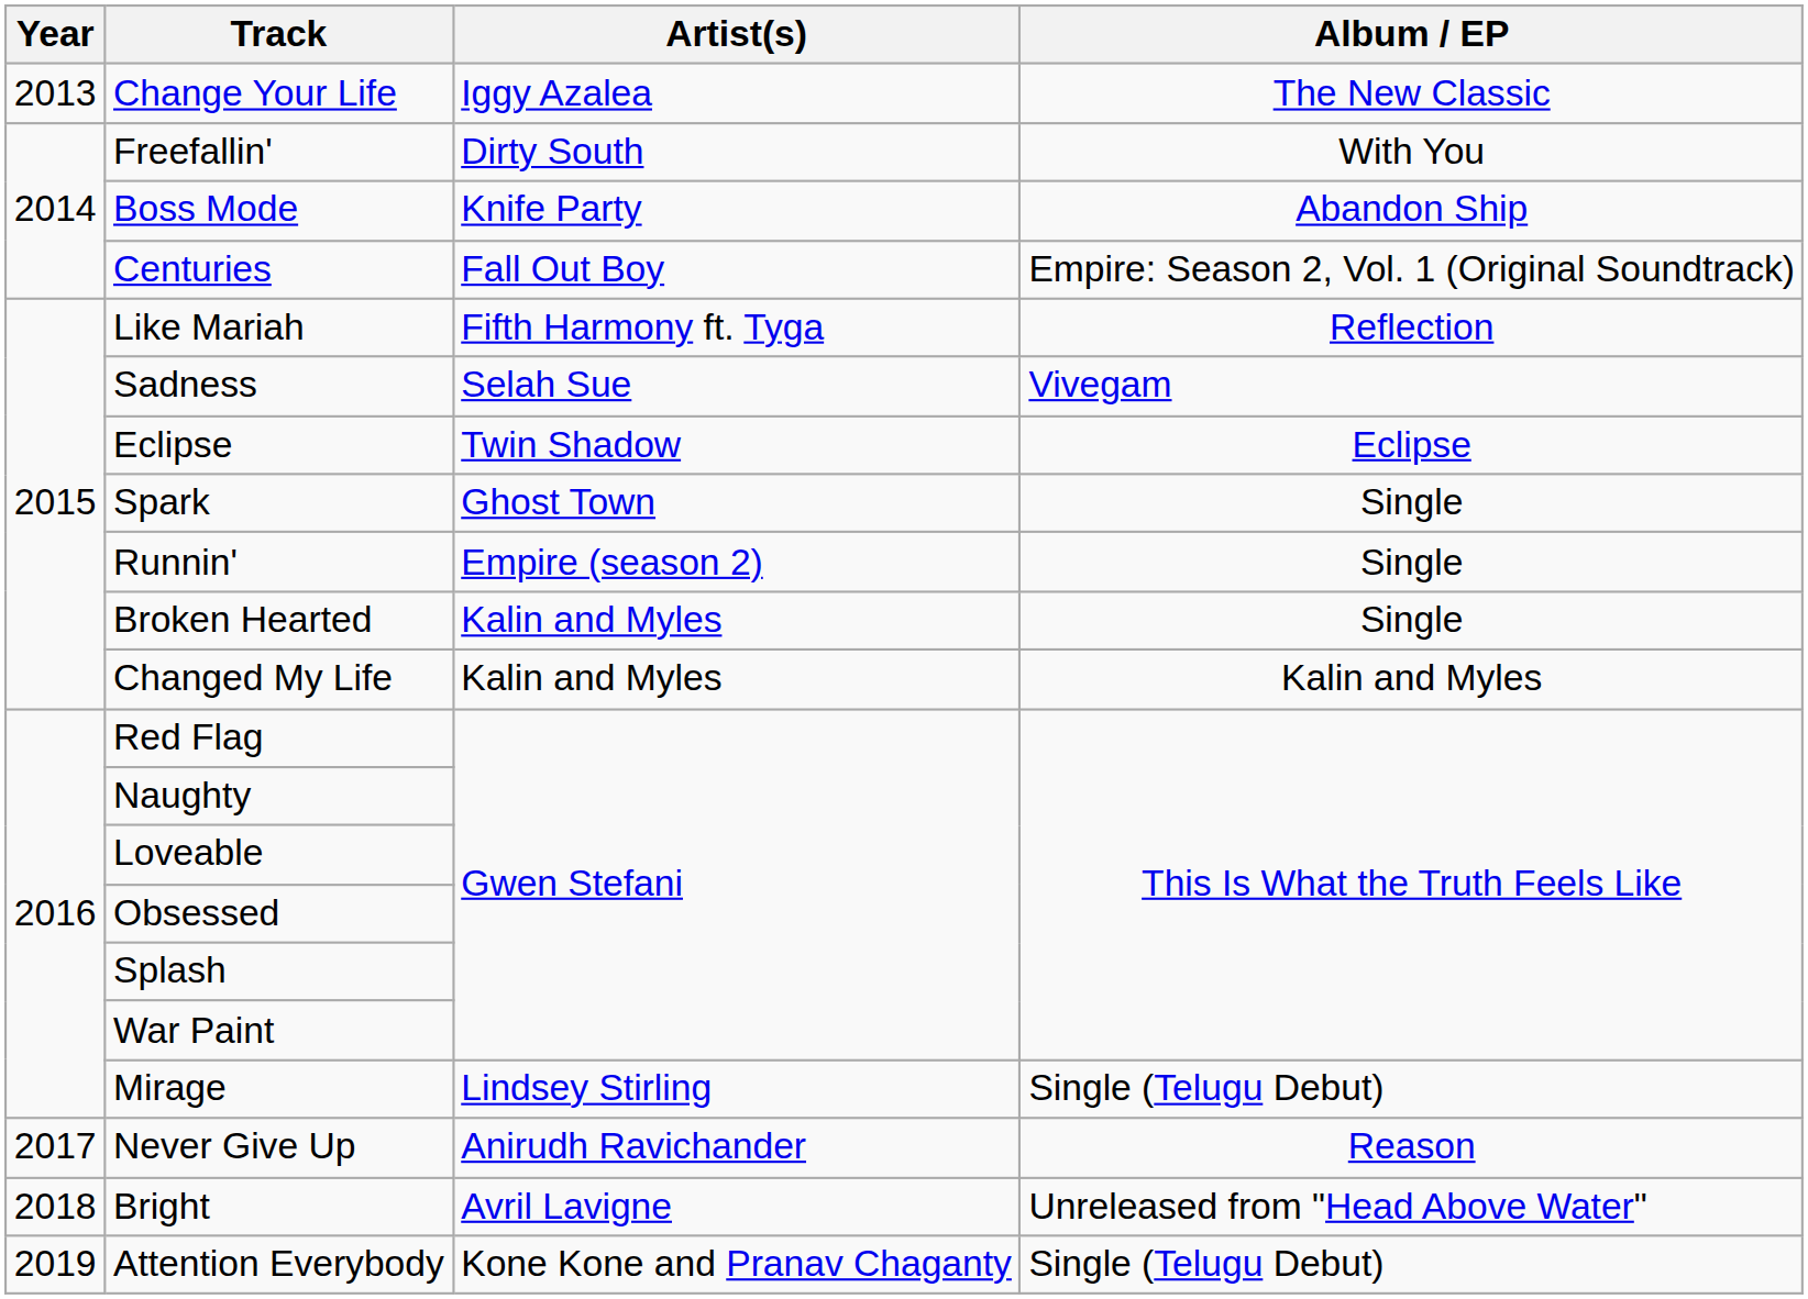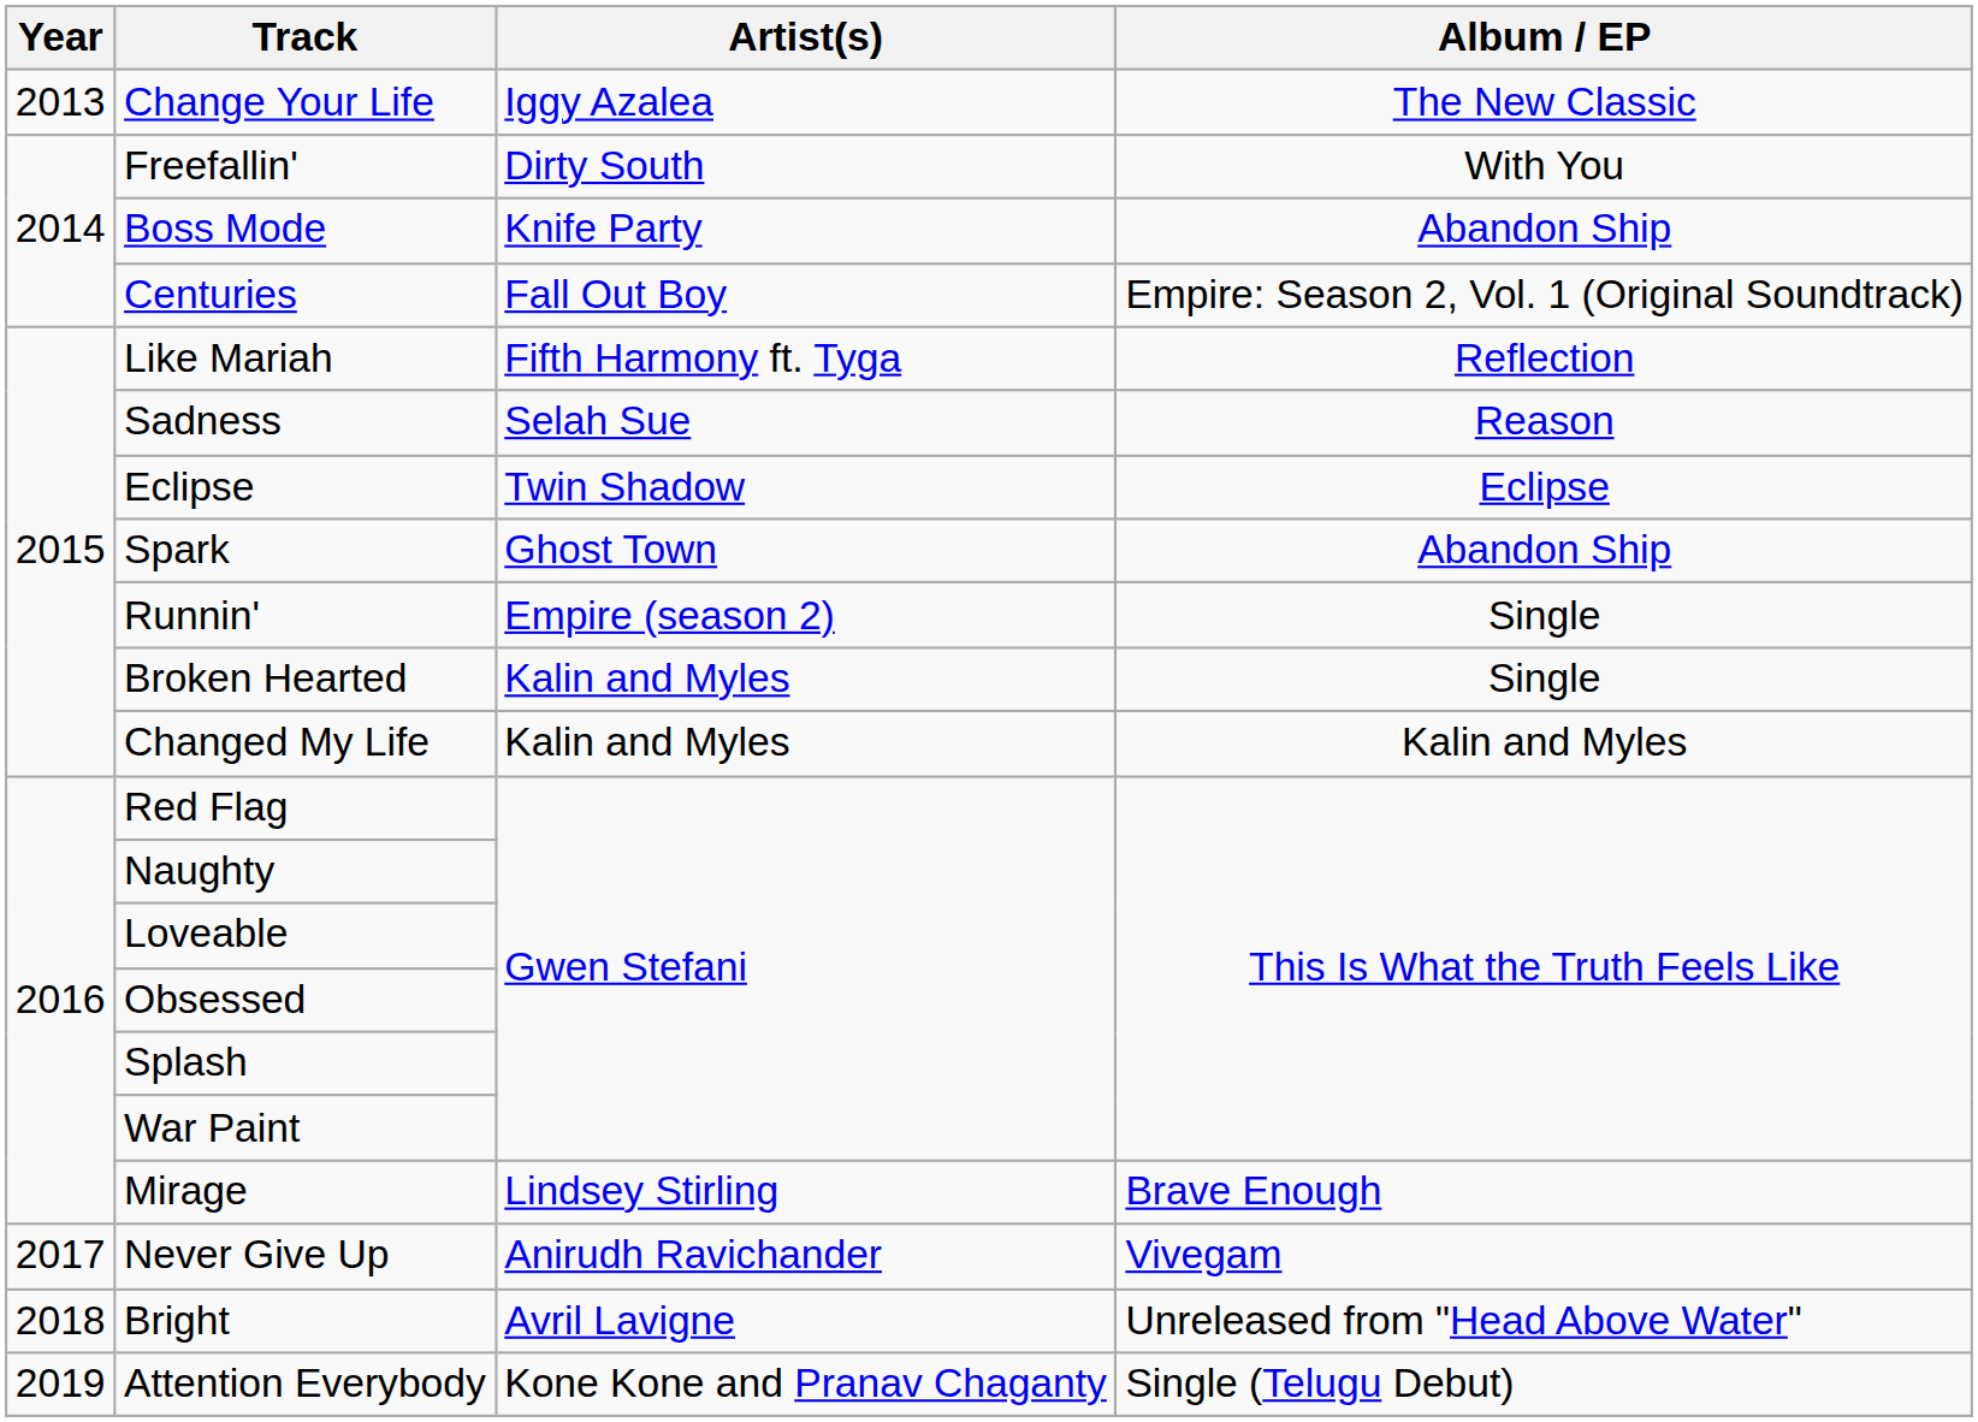 <table class="wikitable">
 <tr>
 <th>Year</th>
 <th>Track</th>
 <th>Artist(s)</th>
 <th>Album / EP</th>
 </tr>
 <tr>
 <td rowspan="1">2013</td>
 <td><a href='#'>Change Your Life</a></td>
 <td><a href='#'>Iggy Azalea</a></td>
 <td style="text-align:center;"><a href='#'>The New Classic</a></td>
 </tr>
 <tr>
 <td rowspan ="3">2014</td>
 <td>Freefallin'</td>
 <td><a href='#'>Dirty South</a></td>
 <td style="text-align:center;">With You</td>
 </tr>
 <tr>
 <td><a href='#'>Boss Mode</a></td>
 <td><a href='#'>Knife Party</a></td>
 <td style="text-align:center;"><a href='#'>Abandon Ship</a></td>
 </tr>
 <tr>
 <td><a href='#'>Centuries</a></td>
 <td><a href='#'>Fall Out Boy</a></td>
 <td style="text-align:center;">Empire: Season 2, Vol. 1 (Original Soundtrack)</td>
 </tr>
 <tr>
 <td rowspan="7">2015</td>
 <td>Like Mariah</td>
 <td><a href='#'>Fifth Harmony</a> ft. <a href='#'>Tyga</a></td>
 <td style="text-align:center;"><a href='#'>Reflection</a></td>
 </tr>
 <tr>
 <td>Sadness</td>
 <td><a href='#'>Selah Sue</a></td>
-<td><a href='#'>Vivegam</a></td>
+<td style="text-align:center;"><a href='#'>Reason</a></td>
 </tr>
 <tr>
 <td>Eclipse</td>
 <td><a href='#'>Twin Shadow</a></td>
 <td style="text-align:center;"><a href='#'>Eclipse</a></td>
 </tr>
 <tr>
 <td>Spark</td>
 <td><a href='#'>Ghost Town</a></td>
-<td style="text-align:center;">Single</td>
+<td style="text-align:center;"><a href='#'>Abandon Ship</a></td>
 </tr>
 <tr>
 <td>Runnin'</td>
 <td><a href='#'>Empire (season 2)</a></td>
 <td style="text-align:center;">Single</td>
 </tr>
 <tr>
 <td>Broken Hearted</td>
 <td><a href='#'>Kalin and Myles</a></td>
 <td style="text-align:center;">Single</td>
 </tr>
 <tr>
 <td>Changed My Life</td>
 <td>Kalin and Myles</td>
 <td style="text-align:center;">Kalin and Myles</td>
 </tr>
 <tr>
 <td rowspan="7">2016</td>
 <td>Red Flag</td>
 <td rowspan="6"><a href='#'>Gwen Stefani</a></td>
 <td rowspan="6" style="text-align:center;"><a href='#'>This Is What the Truth Feels Like</a></td>
 </tr>
 <tr>
 <td>Naughty</td>
 </tr>
 <tr>
 <td>Loveable</td>
 </tr>
 <tr>
 <td>Obsessed</td>
 </tr>
 <tr>
 <td>Splash</td>
 </tr>
 <tr>
 <td>War Paint</td>
 </tr>
 <tr>
 <td>Mirage</td>
 <td><a href='#'>Lindsey Stirling</a></td>
-<td>Single (<a href='#'>Telugu</a> Debut)</td>
+<td><a href='#'>Brave Enough</a></td>
 </tr>
 <tr>
 <td>2017</td>
 <td>Never Give Up</td>
 <td><a href='#'>Anirudh Ravichander</a></td>
-<td style="text-align:center;"><a href='#'>Reason</a></td>
+<td><a href='#'>Vivegam</a></td>
 </tr>
 <tr>
 <td>2018</td>
 <td>Bright</td>
 <td><a href='#'>Avril Lavigne</a></td>
 <td>Unreleased from "<a href='#'>Head Above Water</a>"</td>
 </tr>
 <tr>
 <td>2019</td>
 <td>Attention Everybody</td>
 <td>Kone Kone and <a href='#'>Pranav Chaganty</a></td>
 <td>Single (<a href='#'>Telugu</a> Debut)</td>
 </tr>
 </table>
